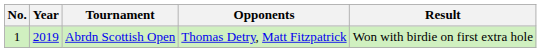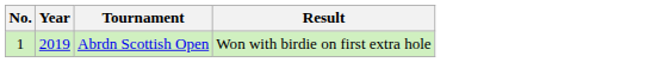 <table class="wikitable" style="font-size:95%;">
 <tr>
 <th>No.</th>
 <th>Year</th>
 <th>Tournament</th>
-<th>Opponents</th>
 <th>Result</th>
 </tr>
 <tr style="background:#D0F0C0;">
 <td align=center>1</td>
 <td><a href='#'>2019</a></td>
 <td><a href='#'>Abrdn Scottish Open</a></td>
-<td> <a href='#'>Thomas Detry</a>,  <a href='#'>Matt Fitzpatrick</a></td>
 <td>Won with birdie on first extra hole</td>
 </tr>
 </table>
